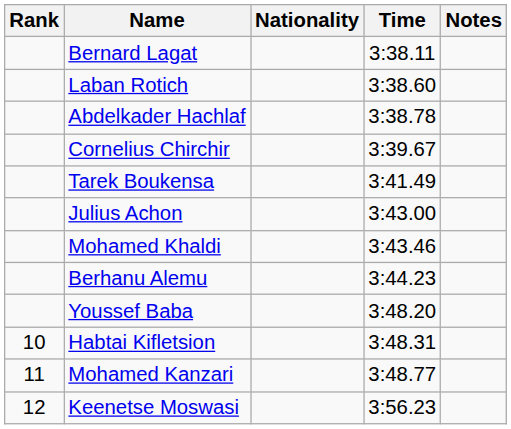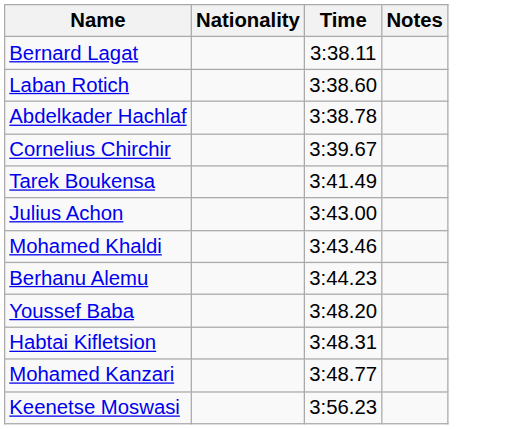 <table class="wikitable sortable" style="text-align:center">
 <tr>
-<th>Rank</th>
 <th>Name</th>
 <th>Nationality</th>
 <th>Time</th>
 <th>Notes</th>
 </tr>
 <tr>
-<td></td>
 <td align=left><a href='#'>Bernard Lagat</a></td>
 <td align=left></td>
 <td>3:38.11</td>
 <td></td>
 </tr>
 <tr>
-<td></td>
 <td align=left><a href='#'>Laban Rotich</a></td>
 <td align=left></td>
 <td>3:38.60</td>
 <td></td>
 </tr>
 <tr>
-<td></td>
 <td align=left><a href='#'>Abdelkader Hachlaf</a></td>
 <td align=left></td>
 <td>3:38.78</td>
 <td></td>
 </tr>
 <tr>
-<td></td>
 <td align=left><a href='#'>Cornelius Chirchir</a></td>
 <td align=left></td>
 <td>3:39.67</td>
 <td></td>
 </tr>
 <tr>
-<td></td>
 <td align=left><a href='#'>Tarek Boukensa</a></td>
 <td align=left></td>
 <td>3:41.49</td>
 <td></td>
 </tr>
 <tr>
-<td></td>
 <td align=left><a href='#'>Julius Achon</a></td>
 <td align=left></td>
 <td>3:43.00</td>
 <td></td>
 </tr>
 <tr>
-<td></td>
 <td align=left><a href='#'>Mohamed Khaldi</a></td>
 <td align=left></td>
 <td>3:43.46</td>
 <td></td>
 </tr>
 <tr>
-<td></td>
 <td align=left><a href='#'>Berhanu Alemu</a></td>
 <td align=left></td>
 <td>3:44.23</td>
 <td></td>
 </tr>
 <tr>
-<td></td>
 <td align=left><a href='#'>Youssef Baba</a></td>
 <td align=left></td>
 <td>3:48.20</td>
 <td></td>
 </tr>
 <tr>
-<td>10</td>
 <td align=left><a href='#'>Habtai Kifletsion</a></td>
 <td align=left></td>
 <td>3:48.31</td>
 <td></td>
 </tr>
 <tr>
-<td>11</td>
 <td align=left><a href='#'>Mohamed Kanzari</a></td>
 <td align=left></td>
 <td>3:48.77</td>
 <td></td>
 </tr>
 <tr>
-<td>12</td>
 <td align=left><a href='#'>Keenetse Moswasi</a></td>
 <td align=left></td>
 <td>3:56.23</td>
 <td></td>
 </tr>
 </table>
